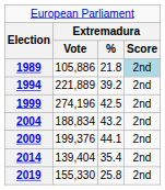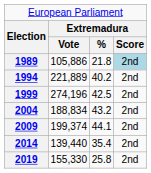 <table class="wikitable" style="font-size:97%; text-align:center;">
 <tr>
 <td colspan="4"><a href='#'>European Parliament</a></td>
 </tr>
 <tr>
 <th rowspan="2">Election</th>
 <th colspan="3">Extremadura</th>
 </tr>
 <tr>
 <th>Vote</th>
 <th>%</th>
 <th>Score</th>
 </tr>
 <tr>
 <th><a href='#'>1989</a></th>
 <td>105,886</td>
 <td>21.8</td>
 <td style="background: lightblue;">2nd</td>
 </tr>
 <tr>
 <th><a href='#'>1994</a></th>
 <td>221,889</td>
-<td>39.2</td>
+<td>40.2</td>
 <td>2nd</td>
 </tr>
 <tr>
 <th><a href='#'>1999</a></th>
 <td>274,196</td>
 <td>42.5</td>
 <td>2nd</td>
 </tr>
 <tr>
 <th><a href='#'>2004</a></th>
 <td>188,834</td>
 <td>43.2</td>
 <td>2nd</td>
 </tr>
 <tr>
 <th><a href='#'>2009</a></th>
-<td>199,376</td>
+<td>199,374</td>
 <td>44.1</td>
 <td>2nd</td>
 </tr>
 <tr>
 <th><a href='#'>2014</a></th>
-<td>139,404</td>
+<td>139,440</td>
 <td>35.4</td>
 <td>2nd</td>
 </tr>
 <tr>
 <th><a href='#'>2019</a></th>
 <td>155,330</td>
 <td>25.8</td>
 <td>2nd</td>
 </tr>
 </table>
